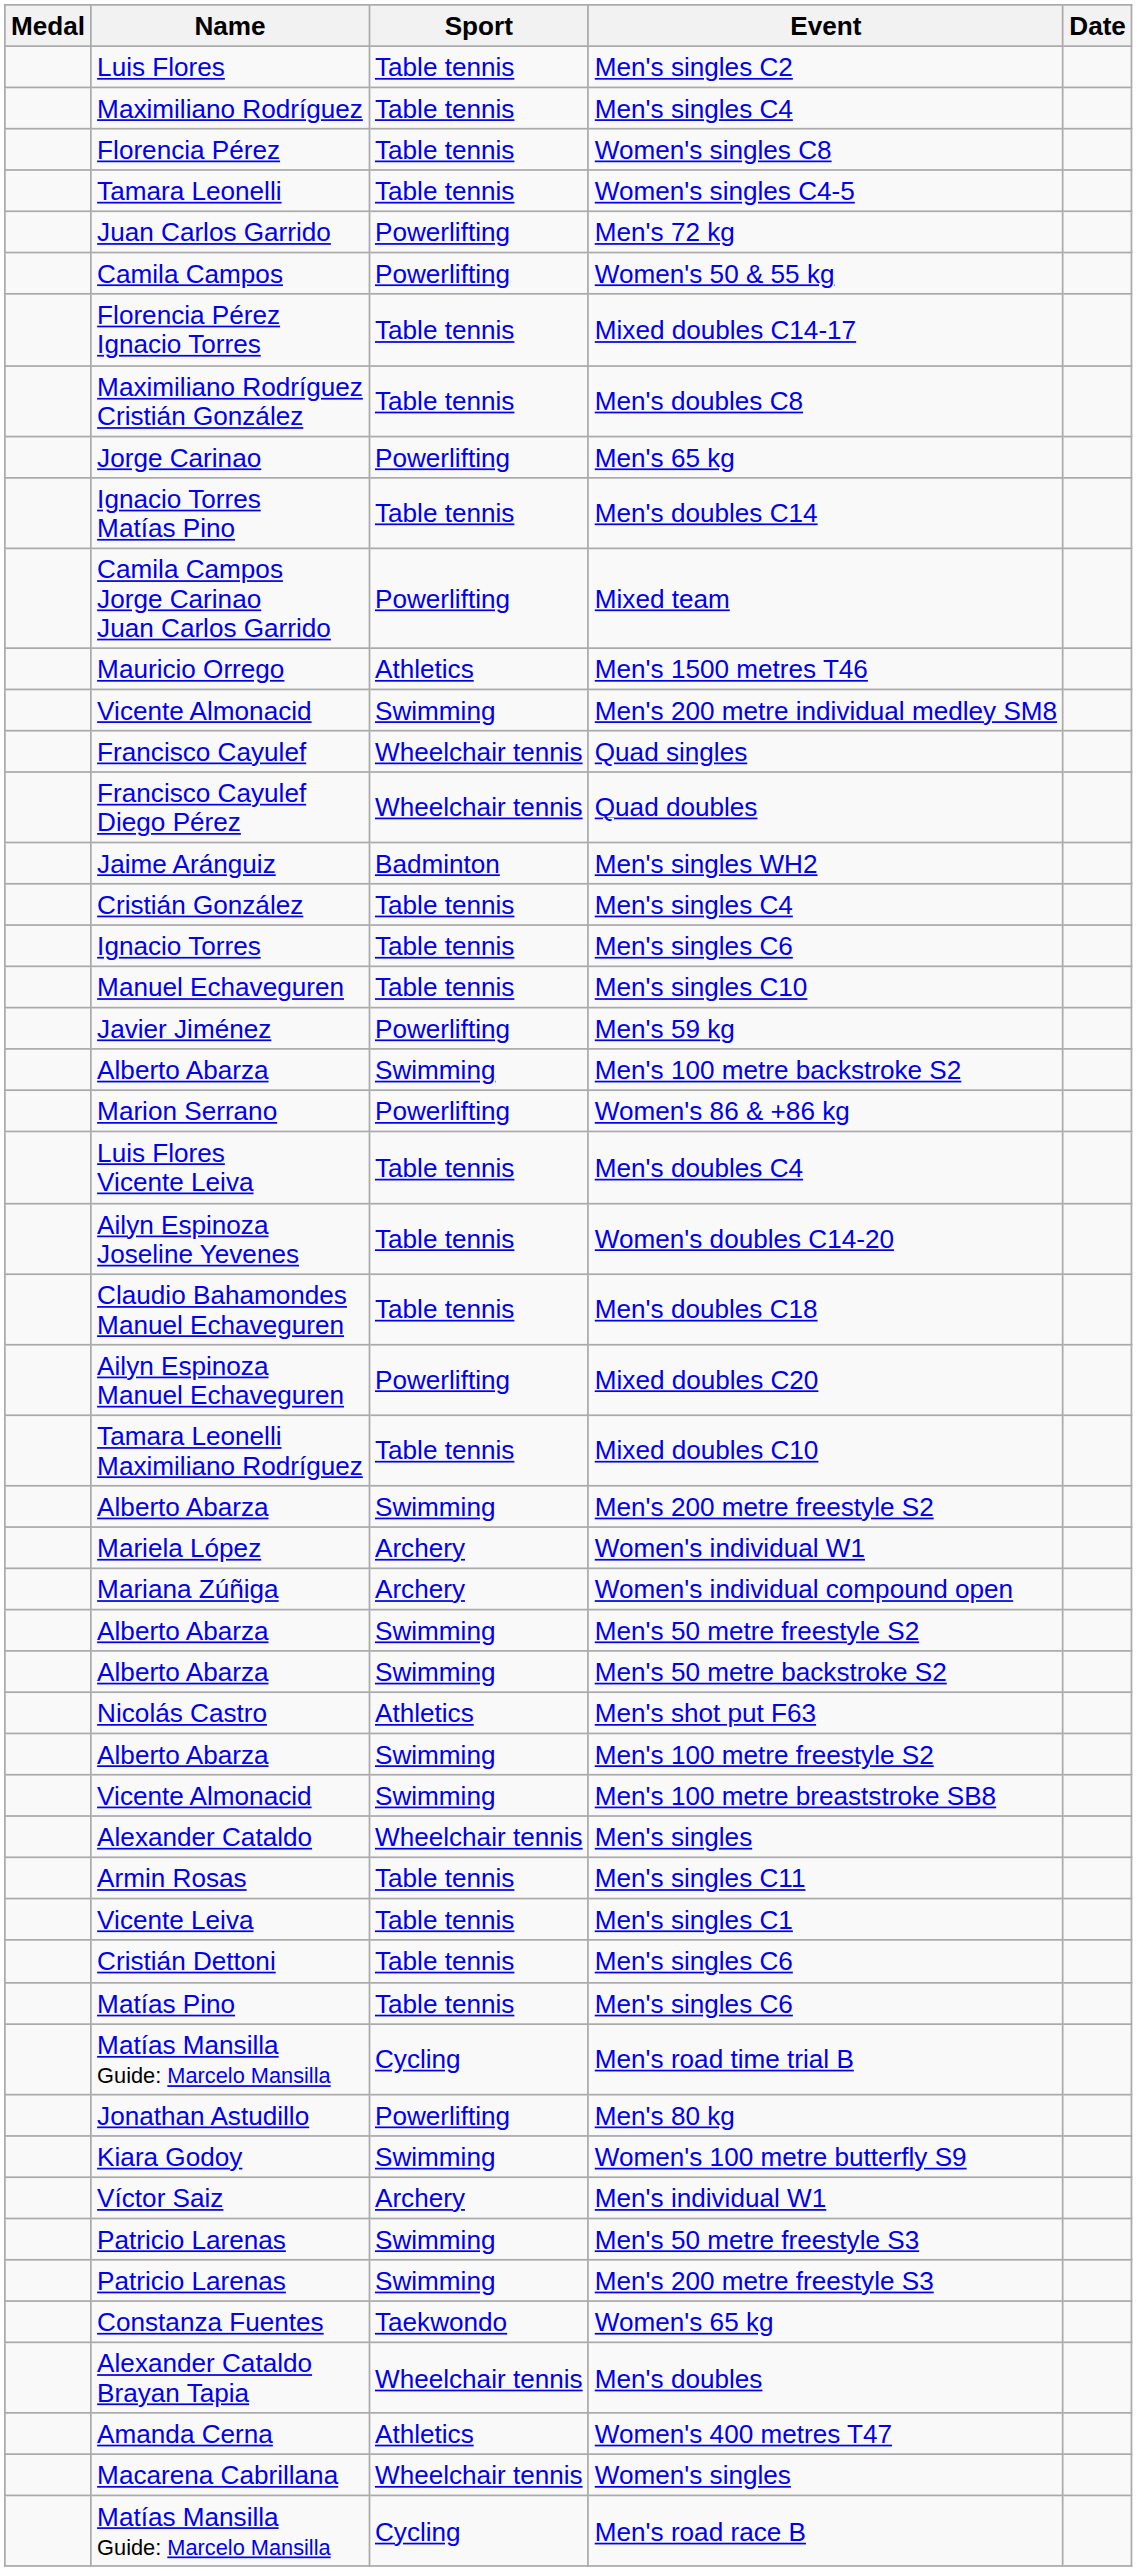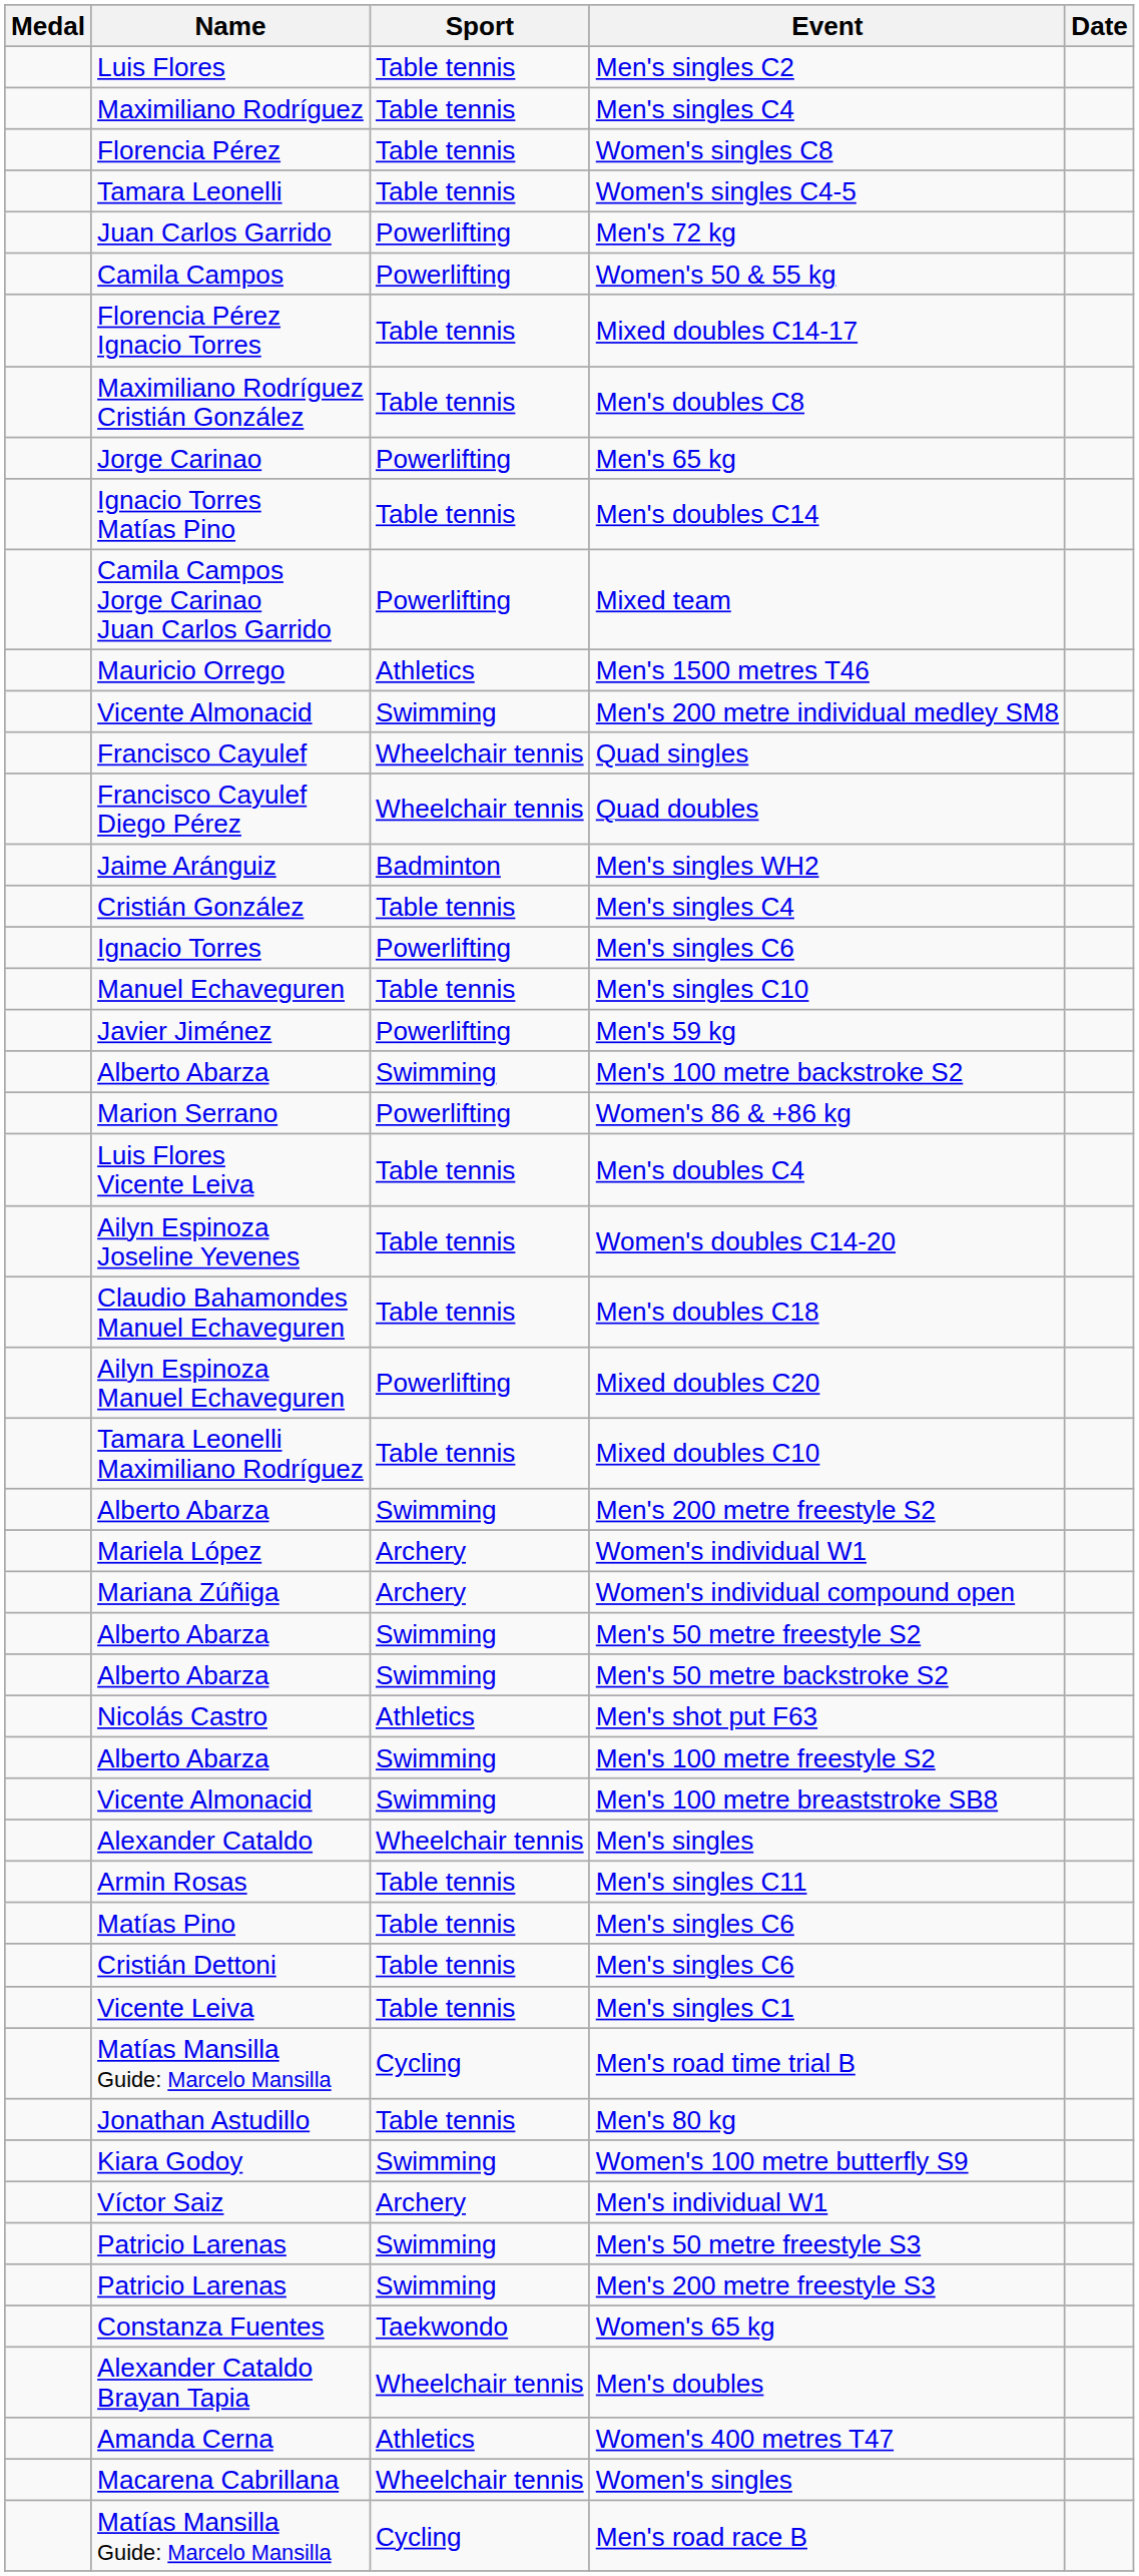 <table class="wikitable sortable" style="font-size:95%">
 <tr>
 <th>Medal</th>
 <th>Name</th>
 <th>Sport</th>
 <th>Event</th>
 <th>Date</th>
 </tr>
 <tr>
 <td></td>
 <td><a href='#'>Luis Flores</a></td>
 <td><a href='#'>Table tennis</a></td>
 <td><a href='#'>Men's singles C2</a></td>
 <td></td>
 </tr>
 <tr>
 <td></td>
 <td><a href='#'>Maximiliano Rodríguez</a></td>
 <td><a href='#'>Table tennis</a></td>
 <td><a href='#'>Men's singles C4</a></td>
 <td></td>
 </tr>
 <tr>
 <td></td>
 <td><a href='#'>Florencia Pérez</a></td>
 <td><a href='#'>Table tennis</a></td>
 <td><a href='#'>Women's singles C8</a></td>
 <td></td>
 </tr>
 <tr>
 <td></td>
 <td><a href='#'>Tamara Leonelli</a></td>
 <td><a href='#'>Table tennis</a></td>
 <td><a href='#'>Women's singles C4-5</a></td>
 <td></td>
 </tr>
 <tr>
 <td></td>
 <td><a href='#'>Juan Carlos Garrido</a></td>
 <td><a href='#'>Powerlifting</a></td>
 <td><a href='#'>Men's 72 kg</a></td>
 <td></td>
 </tr>
 <tr>
 <td></td>
 <td><a href='#'>Camila Campos</a></td>
 <td><a href='#'>Powerlifting</a></td>
 <td><a href='#'>Women's 50 & 55 kg</a></td>
 <td></td>
 </tr>
 <tr>
 <td></td>
 <td><a href='#'>Florencia Pérez</a><br><a href='#'>Ignacio Torres</a></td>
 <td><a href='#'>Table tennis</a></td>
 <td><a href='#'>Mixed doubles C14-17</a></td>
 <td></td>
 </tr>
 <tr>
 <td></td>
 <td><a href='#'>Maximiliano Rodríguez</a><br><a href='#'>Cristián González</a></td>
 <td><a href='#'>Table tennis</a></td>
 <td><a href='#'>Men's doubles C8</a></td>
 <td></td>
 </tr>
 <tr>
 <td></td>
 <td><a href='#'>Jorge Carinao</a></td>
 <td><a href='#'>Powerlifting</a></td>
 <td><a href='#'>Men's 65 kg</a></td>
 <td></td>
 </tr>
 <tr>
 <td></td>
 <td><a href='#'>Ignacio Torres</a><br><a href='#'>Matías Pino</a></td>
 <td><a href='#'>Table tennis</a></td>
 <td><a href='#'>Men's doubles C14</a></td>
 <td></td>
 </tr>
 <tr>
 <td></td>
 <td><a href='#'>Camila Campos</a><br><a href='#'>Jorge Carinao</a><br><a href='#'>Juan Carlos Garrido</a></td>
 <td><a href='#'>Powerlifting</a></td>
 <td><a href='#'>Mixed team</a></td>
 <td></td>
 </tr>
 <tr>
 <td></td>
 <td><a href='#'>Mauricio Orrego</a></td>
 <td><a href='#'>Athletics</a></td>
 <td><a href='#'>Men's 1500 metres T46</a></td>
 <td></td>
 </tr>
 <tr>
 <td></td>
 <td><a href='#'>Vicente Almonacid</a></td>
 <td><a href='#'>Swimming</a></td>
 <td><a href='#'>Men's 200 metre individual medley SM8</a></td>
 <td></td>
 </tr>
 <tr>
 <td></td>
 <td><a href='#'>Francisco Cayulef</a></td>
 <td><a href='#'>Wheelchair tennis</a></td>
 <td><a href='#'>Quad singles</a></td>
 <td></td>
 </tr>
 <tr>
 <td></td>
 <td><a href='#'>Francisco Cayulef</a><br><a href='#'>Diego Pérez</a></td>
 <td><a href='#'>Wheelchair tennis</a></td>
 <td><a href='#'>Quad doubles</a></td>
 <td></td>
 </tr>
 <tr>
 <td></td>
 <td><a href='#'>Jaime Aránguiz</a></td>
 <td><a href='#'>Badminton</a></td>
 <td><a href='#'>Men's singles WH2</a></td>
 <td></td>
 </tr>
 <tr>
 <td></td>
 <td><a href='#'>Cristián González</a></td>
 <td><a href='#'>Table tennis</a></td>
 <td><a href='#'>Men's singles C4</a></td>
 <td></td>
 </tr>
 <tr>
 <td></td>
 <td><a href='#'>Ignacio Torres</a></td>
-<td><a href='#'>Table tennis</a></td>
+<td><a href='#'>Powerlifting</a></td>
 <td><a href='#'>Men's singles C6</a></td>
 <td></td>
 </tr>
 <tr>
 <td></td>
 <td><a href='#'>Manuel Echaveguren</a></td>
 <td><a href='#'>Table tennis</a></td>
 <td><a href='#'>Men's singles C10</a></td>
 <td></td>
 </tr>
 <tr>
 <td></td>
 <td><a href='#'>Javier Jiménez</a></td>
 <td><a href='#'>Powerlifting</a></td>
 <td><a href='#'>Men's 59 kg</a></td>
 <td></td>
 </tr>
 <tr>
 <td></td>
 <td><a href='#'>Alberto Abarza</a></td>
 <td><a href='#'>Swimming</a></td>
 <td><a href='#'>Men's 100 metre backstroke S2</a></td>
 <td></td>
 </tr>
 <tr>
 <td></td>
 <td><a href='#'>Marion Serrano</a></td>
 <td><a href='#'>Powerlifting</a></td>
 <td><a href='#'>Women's 86 & +86 kg</a></td>
 <td></td>
 </tr>
 <tr>
 <td></td>
 <td><a href='#'>Luis Flores</a><br><a href='#'>Vicente Leiva</a></td>
 <td><a href='#'>Table tennis</a></td>
 <td><a href='#'>Men's doubles C4</a></td>
 <td></td>
 </tr>
 <tr>
 <td></td>
 <td><a href='#'>Ailyn Espinoza</a><br><a href='#'>Joseline Yevenes</a></td>
 <td><a href='#'>Table tennis</a></td>
 <td><a href='#'>Women's doubles C14-20</a></td>
 <td></td>
 </tr>
 <tr>
 <td></td>
 <td><a href='#'>Claudio Bahamondes</a><br><a href='#'>Manuel Echaveguren</a></td>
 <td><a href='#'>Table tennis</a></td>
 <td><a href='#'>Men's doubles C18</a></td>
 <td></td>
 </tr>
 <tr>
 <td></td>
 <td><a href='#'>Ailyn Espinoza</a><br><a href='#'>Manuel Echaveguren</a></td>
 <td><a href='#'>Powerlifting</a></td>
 <td><a href='#'>Mixed doubles C20</a></td>
 <td></td>
 </tr>
 <tr>
 <td></td>
 <td><a href='#'>Tamara Leonelli</a><br><a href='#'>Maximiliano Rodríguez</a></td>
 <td><a href='#'>Table tennis</a></td>
 <td><a href='#'>Mixed doubles C10</a></td>
 <td></td>
 </tr>
 <tr>
 <td></td>
 <td><a href='#'>Alberto Abarza</a></td>
 <td><a href='#'>Swimming</a></td>
 <td><a href='#'>Men's 200 metre freestyle S2</a></td>
 <td></td>
 </tr>
 <tr>
 <td></td>
 <td><a href='#'>Mariela López</a></td>
 <td><a href='#'>Archery</a></td>
 <td><a href='#'>Women's individual W1</a></td>
 <td></td>
 </tr>
 <tr>
 <td></td>
 <td><a href='#'>Mariana Zúñiga</a></td>
 <td><a href='#'>Archery</a></td>
 <td><a href='#'>Women's individual compound open</a></td>
 <td></td>
 </tr>
 <tr>
 <td></td>
 <td><a href='#'>Alberto Abarza</a></td>
 <td><a href='#'>Swimming</a></td>
 <td><a href='#'>Men's 50 metre freestyle S2</a></td>
 <td></td>
 </tr>
 <tr>
 <td></td>
 <td><a href='#'>Alberto Abarza</a></td>
 <td><a href='#'>Swimming</a></td>
 <td><a href='#'>Men's 50 metre backstroke S2</a></td>
 <td></td>
 </tr>
 <tr>
 <td></td>
 <td><a href='#'>Nicolás Castro</a></td>
 <td><a href='#'>Athletics</a></td>
 <td><a href='#'>Men's shot put F63</a></td>
 <td></td>
 </tr>
 <tr>
 <td></td>
 <td><a href='#'>Alberto Abarza</a></td>
 <td><a href='#'>Swimming</a></td>
 <td><a href='#'>Men's 100 metre freestyle S2</a></td>
 <td></td>
 </tr>
 <tr>
 <td></td>
 <td><a href='#'>Vicente Almonacid</a></td>
 <td><a href='#'>Swimming</a></td>
 <td><a href='#'>Men's 100 metre breaststroke SB8</a></td>
 <td></td>
 </tr>
 <tr>
 <td></td>
 <td><a href='#'>Alexander Cataldo</a></td>
 <td><a href='#'>Wheelchair tennis</a></td>
 <td><a href='#'>Men's singles</a></td>
 <td></td>
 </tr>
 <tr>
 <td></td>
 <td><a href='#'>Armin Rosas</a></td>
 <td><a href='#'>Table tennis</a></td>
 <td><a href='#'>Men's singles C11</a></td>
 <td></td>
 </tr>
 <tr>
 <td></td>
-<td><a href='#'>Vicente Leiva</a></td>
+<td><a href='#'>Matías Pino</a></td>
 <td><a href='#'>Table tennis</a></td>
-<td><a href='#'>Men's singles C1</a></td>
+<td><a href='#'>Men's singles C6</a></td>
 <td></td>
 </tr>
 <tr>
 <td></td>
 <td><a href='#'>Cristián Dettoni</a></td>
 <td><a href='#'>Table tennis</a></td>
 <td><a href='#'>Men's singles C6</a></td>
 <td></td>
 </tr>
 <tr>
 <td></td>
-<td><a href='#'>Matías Pino</a></td>
+<td><a href='#'>Vicente Leiva</a></td>
 <td><a href='#'>Table tennis</a></td>
-<td><a href='#'>Men's singles C6</a></td>
+<td><a href='#'>Men's singles C1</a></td>
 <td></td>
 </tr>
 <tr>
 <td></td>
 <td><a href='#'>Matías Mansilla</a><br><small>Guide: <a href='#'>Marcelo Mansilla</a></small></td>
 <td><a href='#'>Cycling</a></td>
 <td><a href='#'>Men's road time trial B</a></td>
 <td></td>
 </tr>
 <tr>
 <td></td>
 <td><a href='#'>Jonathan Astudillo</a></td>
-<td><a href='#'>Powerlifting</a></td>
+<td><a href='#'>Table tennis</a></td>
 <td><a href='#'>Men's 80 kg</a></td>
 <td></td>
 </tr>
 <tr>
 <td></td>
 <td><a href='#'>Kiara Godoy</a></td>
 <td><a href='#'>Swimming</a></td>
 <td><a href='#'>Women's 100 metre butterfly S9</a></td>
 <td></td>
 </tr>
 <tr>
 <td></td>
 <td><a href='#'>Víctor Saiz</a></td>
 <td><a href='#'>Archery</a></td>
 <td><a href='#'>Men's individual W1</a></td>
 <td></td>
 </tr>
 <tr>
 <td></td>
 <td><a href='#'>Patricio Larenas</a></td>
 <td><a href='#'>Swimming</a></td>
 <td><a href='#'>Men's 50 metre freestyle S3</a></td>
 <td></td>
 </tr>
 <tr>
 <td></td>
 <td><a href='#'>Patricio Larenas</a></td>
 <td><a href='#'>Swimming</a></td>
 <td><a href='#'>Men's 200 metre freestyle S3</a></td>
 <td></td>
 </tr>
 <tr>
 <td></td>
 <td><a href='#'>Constanza Fuentes</a></td>
 <td><a href='#'>Taekwondo</a></td>
 <td><a href='#'>Women's 65 kg</a></td>
 <td></td>
 </tr>
 <tr>
 <td></td>
 <td><a href='#'>Alexander Cataldo</a><br><a href='#'>Brayan Tapia</a></td>
 <td><a href='#'>Wheelchair tennis</a></td>
 <td><a href='#'>Men's doubles</a></td>
 <td></td>
 </tr>
 <tr>
 <td></td>
 <td><a href='#'>Amanda Cerna</a></td>
 <td><a href='#'>Athletics</a></td>
 <td><a href='#'>Women's 400 metres T47</a></td>
 <td></td>
 </tr>
 <tr>
 <td></td>
 <td><a href='#'>Macarena Cabrillana</a></td>
 <td><a href='#'>Wheelchair tennis</a></td>
 <td><a href='#'>Women's singles</a></td>
 <td></td>
 </tr>
 <tr>
 <td></td>
 <td><a href='#'>Matías Mansilla</a><br><small>Guide: <a href='#'>Marcelo Mansilla</a></small></td>
 <td><a href='#'>Cycling</a></td>
 <td><a href='#'>Men's road race B</a></td>
 <td></td>
 </tr>
 </table>
